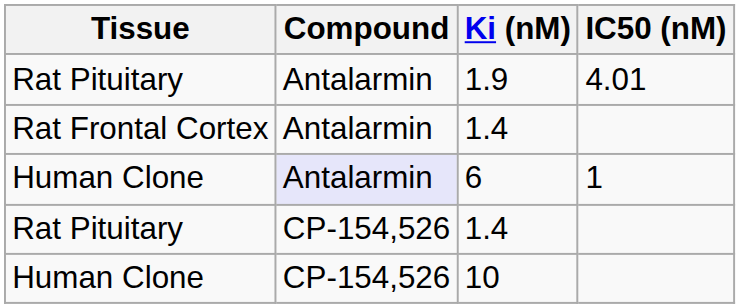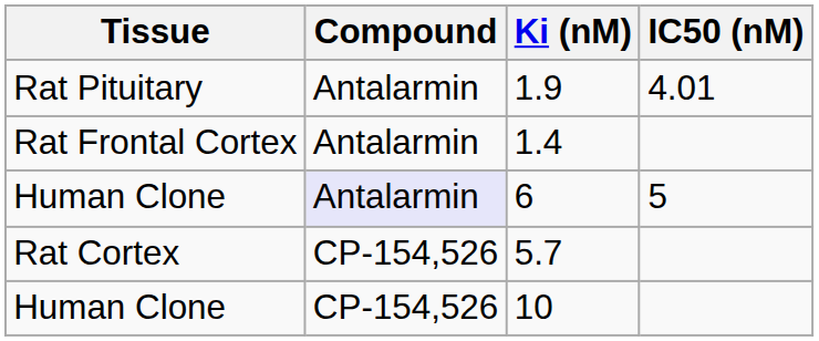 <table class="wikitable">
 <tr>
 <th>Tissue</th>
 <th>Compound</th>
 <th><a href='#'>Ki</a> (nM)</th>
 <th>IC50 (nM)</th>
 </tr>
 <tr>
 <td>Rat Pituitary</td>
 <td>Antalarmin</td>
 <td>1.9 </td>
 <td>4.01 </td>
 </tr>
 <tr>
 <td>Rat Frontal Cortex</td>
 <td>Antalarmin</td>
 <td>1.4 </td>
 <td></td>
 </tr>
 <tr>
 <td>Human Clone</td>
 <td style="background: lavender;">Antalarmin</td>
 <td>6 </td>
-<td>1 </td>
+<td>5 </td>
 </tr>
 <tr>
-<td>Rat Pituitary</td>
+<td>Rat Cortex</td>
 <td>CP-154,526</td>
-<td>1.4 </td>
+<td>5.7 </td>
 <td></td>
 </tr>
 <tr>
 <td>Human Clone</td>
 <td>CP-154,526</td>
 <td>10 </td>
 <td></td>
 </tr>
 </table>
